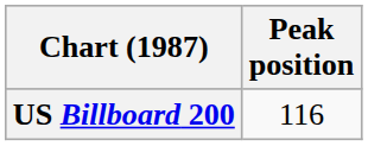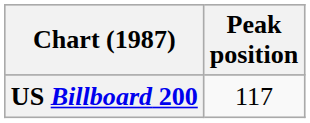 <table class="wikitable plainrowheaders" style="text-align:center">
 <tr>
 <th scope="col">Chart (1987)</th>
 <th scope="col">Peak<br>position</th>
 </tr>
 <tr>
 <th scope="row">US <a href='#'><em>Billboard</em> 200</a></th>
-<td>116</td>
+<td>117</td>
 </tr>
 </table>
